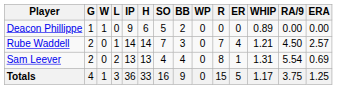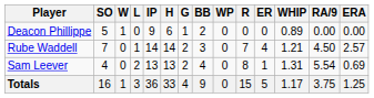 <table class="wikitable">
 <tr>
 <th>Player</th>
-<th>G</th>
+<th>SO</th>
 <th>W</th>
 <th>L</th>
 <th>IP</th>
 <th>H</th>
-<th>SO</th>
+<th>G</th>
 <th>BB</th>
 <th>WP</th>
 <th>R</th>
 <th>ER</th>
 <th>WHIP</th>
 <th>RA/9</th>
 <th>ERA</th>
 </tr>
 <tr align="center">
 <td align="left"><a href='#'>Deacon Phillippe</a></td>
-<td>1</td>
+<td>5</td>
 <td>1</td>
 <td>0</td>
 <td>9</td>
 <td>6</td>
-<td>5</td>
+<td>1</td>
 <td>2</td>
 <td>0</td>
 <td>0</td>
 <td>0</td>
 <td>0.89</td>
 <td>0.00</td>
 <td>0.00</td>
 </tr>
 <tr align="center">
 <td align="left"><a href='#'>Rube Waddell</a></td>
-<td>2</td>
+<td>7</td>
 <td>0</td>
 <td>1</td>
 <td>14</td>
 <td>14</td>
-<td>7</td>
+<td>2</td>
 <td>3</td>
 <td>0</td>
 <td>7</td>
 <td>4</td>
 <td>1.21</td>
 <td>4.50</td>
 <td>2.57</td>
 </tr>
 <tr align="center">
 <td align="left"><a href='#'>Sam Leever</a></td>
-<td>2</td>
+<td>4</td>
 <td>0</td>
 <td>2</td>
 <td>13</td>
 <td>13</td>
-<td>4</td>
+<td>2</td>
 <td>4</td>
 <td>0</td>
 <td>8</td>
 <td>1</td>
 <td>1.31</td>
 <td>5.54</td>
 <td>0.69</td>
 </tr>
 <tr align="center" style="background: #F2F2F2;">
 <td align="left"><strong>Totals</strong></td>
-<td>4</td>
+<td>16</td>
 <td>1</td>
 <td>3</td>
 <td>36</td>
 <td>33</td>
-<td>16</td>
+<td>4</td>
 <td>9</td>
 <td>0</td>
 <td>15</td>
 <td>5</td>
 <td>1.17</td>
 <td>3.75</td>
 <td>1.25</td>
 </tr>
 </table>
